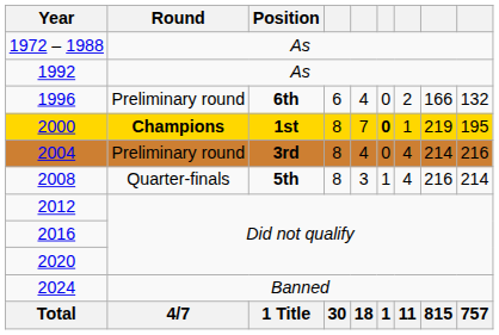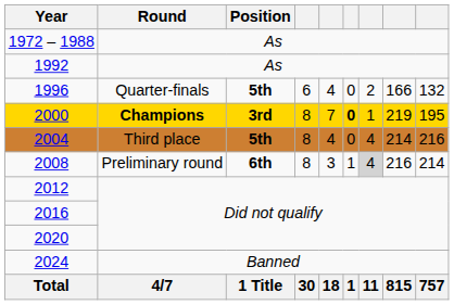 <table class="wikitable" style="text-align: center;">
 <tr>
 <th>Year</th>
 <th>Round</th>
 <th>Position</th>
 <th></th>
 <th></th>
 <th></th>
 <th></th>
 <th></th>
 <th></th>
 </tr>
 <tr>
 <td><a href='#'>1972</a> – <a href='#'>1988</a></td>
 <td colspan="8"><em>As</em> </td>
 </tr>
 <tr>
 <td> <a href='#'>1992</a></td>
 <td colspan="8"><em>As</em> </td>
 </tr>
 <tr>
 <td> <a href='#'>1996</a></td>
-<td>Preliminary round</td>
-<td><strong>6th</strong></td>
+<td>Quarter-finals</td>
+<td><strong>5th</strong></td>
 <td>6</td>
 <td>4</td>
 <td>0</td>
 <td>2</td>
 <td>166</td>
 <td>132</td>
 </tr>
 <tr bgcolor=gold>
 <td> <a href='#'>2000</a></td>
 <td><strong>Champions</strong></td>
-<td><strong>1st</strong></td>
+<td><strong>3rd</strong></td>
 <td>8</td>
 <td>7</td>
 <td><strong>0</strong></td>
 <td>1</td>
 <td>219</td>
 <td>195</td>
 </tr>
 <tr bgcolor=CD7F32>
 <td> <a href='#'>2004</a></td>
-<td>Preliminary round</td>
-<td><strong>3rd</strong></td>
+<td>Third place</td>
+<td><strong>5th</strong></td>
 <td>8</td>
 <td>4</td>
 <td>0</td>
 <td>4</td>
 <td>214</td>
 <td>216</td>
 </tr>
 <tr>
 <td> <a href='#'>2008</a></td>
-<td>Quarter-finals</td>
-<td><strong>5th</strong></td>
+<td>Preliminary round</td>
+<td><strong>6th</strong></td>
 <td>8</td>
 <td>3</td>
 <td>1</td>
-<td>4</td>
+<td style="background: lightgrey;">4</td>
 <td>216</td>
 <td>214</td>
 </tr>
 <tr>
 <td> <a href='#'>2012</a></td>
 <td colspan=8 rowspan=3><em>Did not qualify</em></td>
 </tr>
 <tr>
 <td> <a href='#'>2016</a></td>
 </tr>
 <tr>
 <td> <a href='#'>2020</a></td>
 </tr>
 <tr>
 <td> <a href='#'>2024</a></td>
 <td colspan=8><em>Banned</em></td>
 </tr>
 <tr>
 <th>Total</th>
 <th>4/7</th>
 <th>1 Title</th>
 <th>30</th>
 <th>18</th>
 <th>1</th>
 <th>11</th>
 <th>815</th>
 <th>757</th>
 </tr>
 </table>
